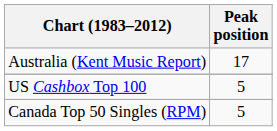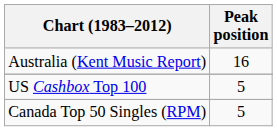 <table class="wikitable sortable plainrowheaders" style="text-align:left">
 <tr>
 <th>Chart (1983–2012)</th>
 <th>Peak<br>position</th>
 </tr>
 <tr>
 <td style="text-align:left;">Australia (<a href='#'>Kent Music Report</a>)</td>
-<td style="text-align:center;">17</td>
+<td style="text-align:center;">16</td>
 </tr>
 <tr>
 </tr>
 <tr>
 </tr>
 <tr>
 <td align="left">US <a href='#'><em>Cashbox</em> Top 100</a></td>
 <td style="text-align:center;">5</td>
 </tr>
 <tr>
 </tr>
 <tr>
 </tr>
 <tr>
 <td>Canada Top 50 Singles (<a href='#'>RPM</a>)</td>
 <td align="center">5</td>
 </tr>
 </table>
